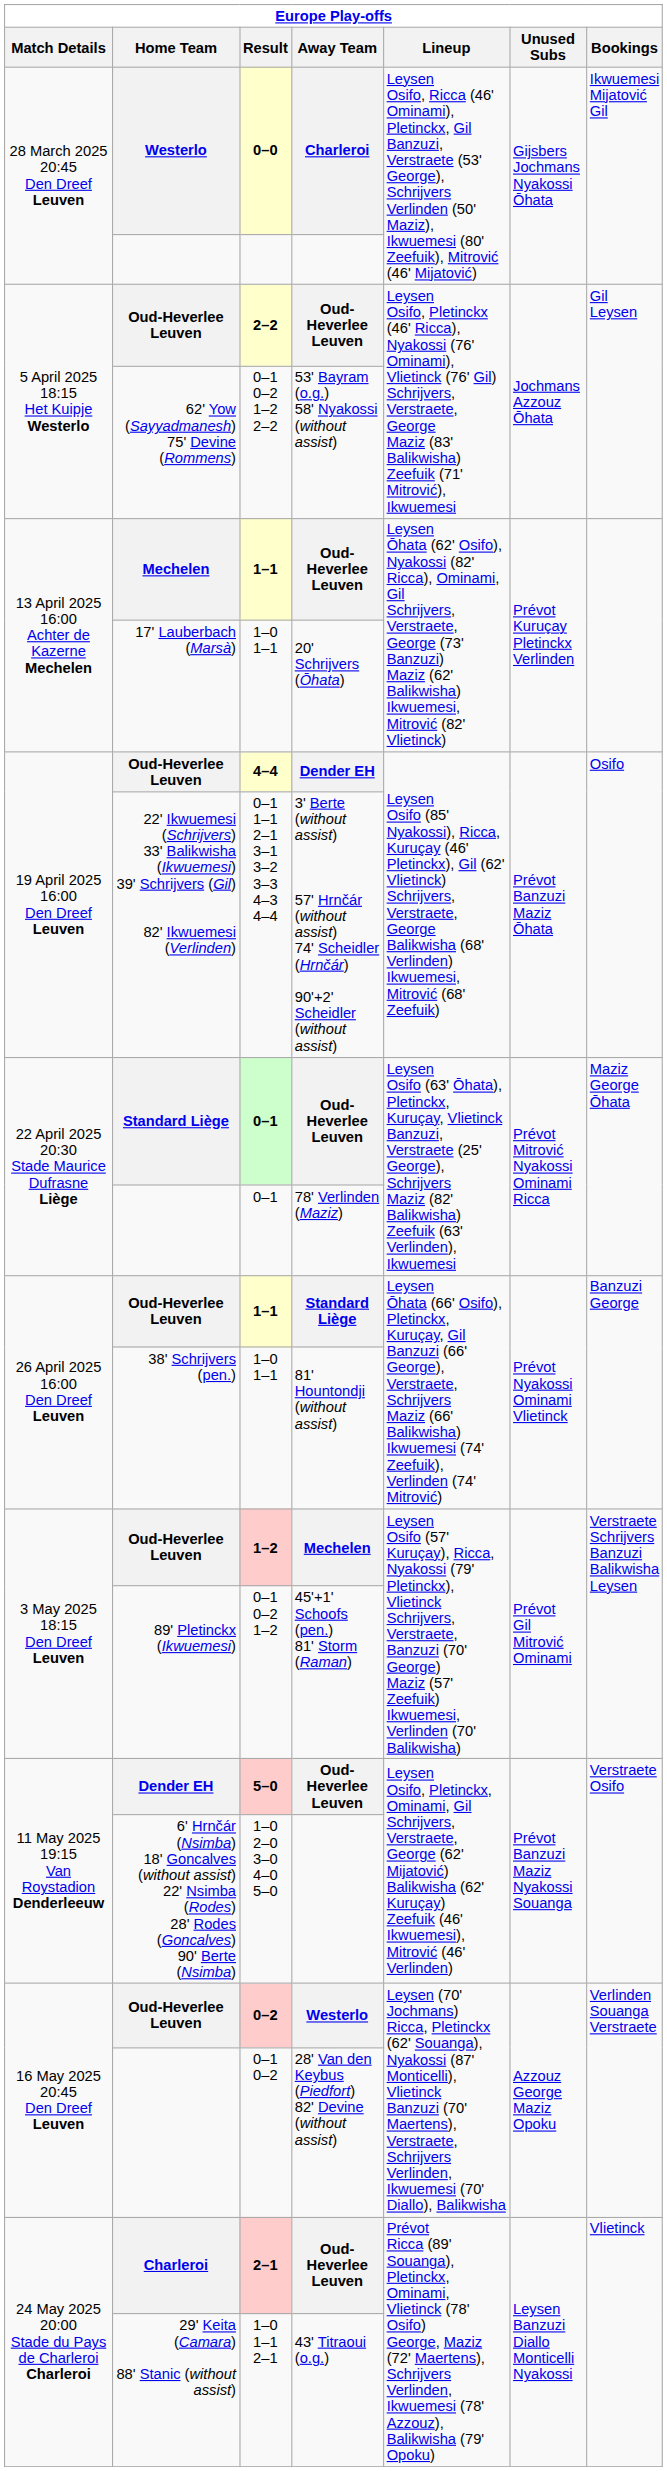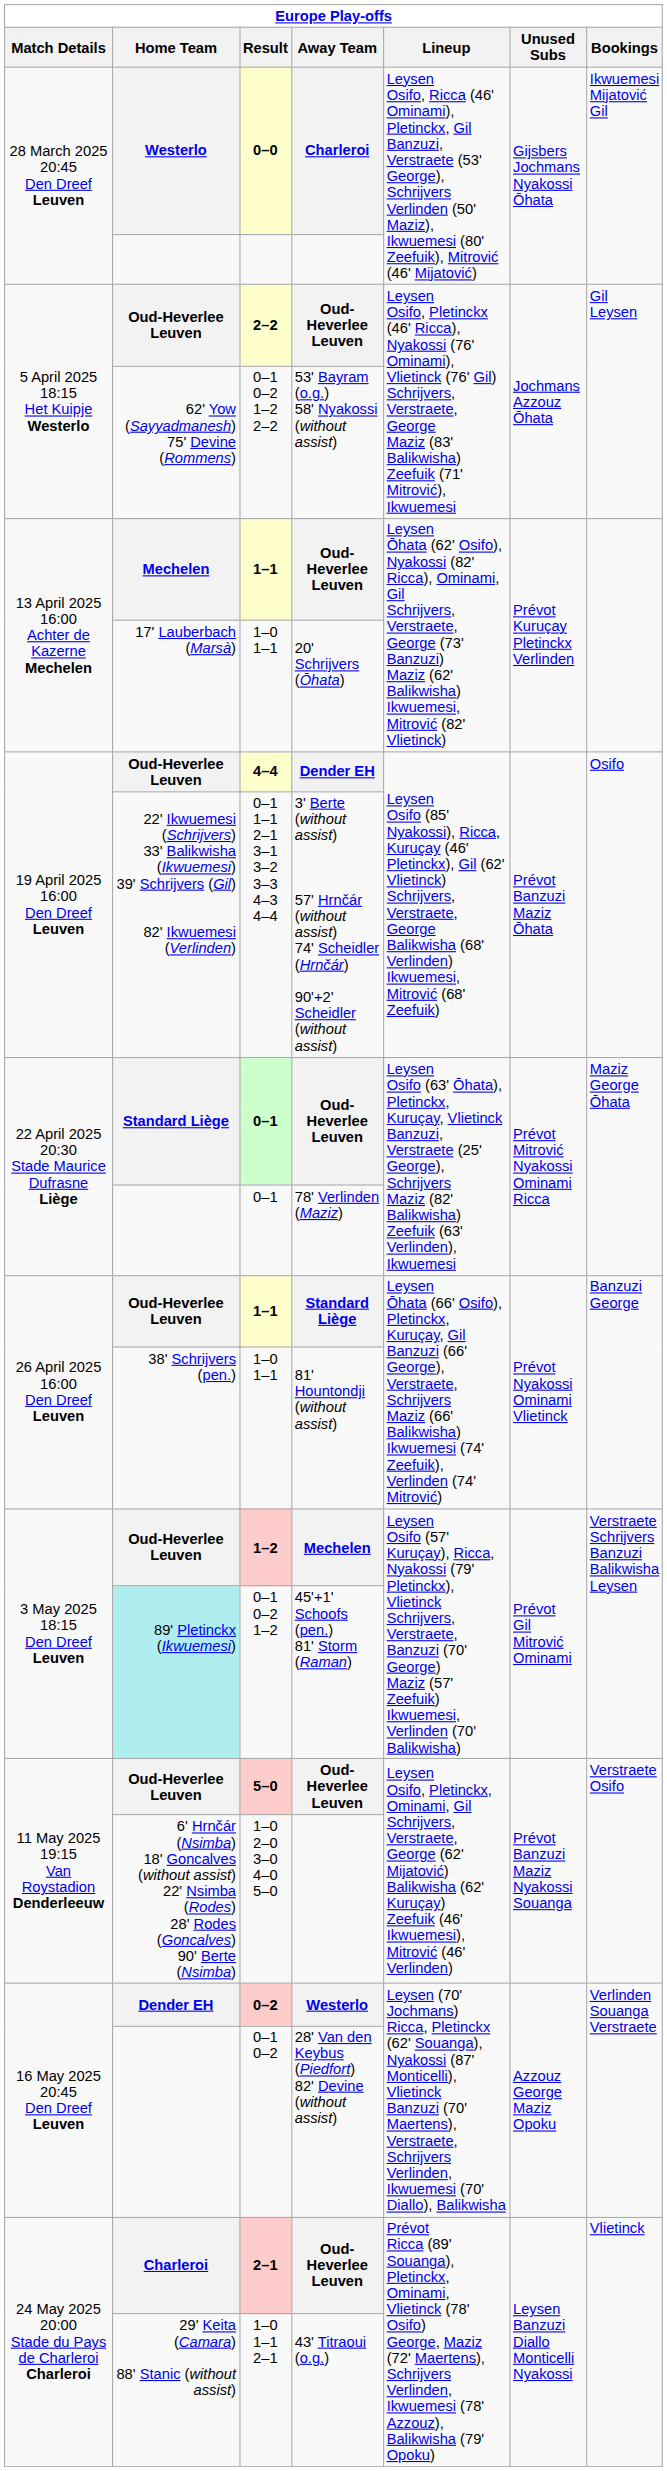 <table class="wikitable" style="font-size:85%">
 <tr>
 <td colspan="7" align="center" style="background:white;"><strong><a href='#'>Europe Play-offs</a></strong></td>
 </tr>
 <tr>
 <th>Match Details</th>
 <th>Home Team</th>
 <th>Result</th>
 <th>Away Team</th>
 <th>Lineup</th>
 <th>Unused Subs</th>
 <th>Bookings</th>
 </tr>
 <tr>
 <td rowspan="2" align="center">28 March 2025<br>20:45<br><a href='#'>Den Dreef</a><br><strong>Leuven</strong><br></td>
 <th><strong><a href='#'>Westerlo</a></strong></th>
 <th style="background: #FFFFCC;">0–0</th>
 <th><strong><a href='#'>Charleroi</a></strong></th>
 <td rowspan="2"><a href='#'>Leysen</a><br><a href='#'>Osifo</a>, <a href='#'>Ricca</a> (46' <a href='#'>Ominami</a>), <a href='#'>Pletinckx</a>, <a href='#'>Gil</a><br><a href='#'>Banzuzi</a>, <a href='#'>Verstraete</a> (53' <a href='#'>George</a>), <a href='#'>Schrijvers</a><br><a href='#'>Verlinden</a> (50' <a href='#'>Maziz</a>), <a href='#'>Ikwuemesi</a> (80' <a href='#'>Zeefuik</a>), <a href='#'>Mitrović</a> (46' <a href='#'>Mijatović</a>)</td>
 <td rowspan="2"><a href='#'>Gijsbers</a><br><a href='#'>Jochmans</a><br><a href='#'>Nyakossi</a><br><a href='#'>Ōhata</a></td>
 <td rowspan="2" valign="top"> <a href='#'>Ikwuemesi</a><br> <a href='#'>Mijatović</a><br> <a href='#'>Gil</a></td>
 </tr>
 <tr valign="top">
 <td align="right"></td>
 <td align="center"></td>
 <td></td>
 </tr>
 <tr>
 <td rowspan="2" align="center">5 April 2025<br>18:15<br><a href='#'>Het Kuipje</a><br><strong>Westerlo</strong><br></td>
 <th><strong>Oud-Heverlee Leuven</strong></th>
 <th style="background: #FFFFCC;">2–2</th>
 <th><strong>Oud-Heverlee Leuven</strong></th>
 <td rowspan="2"><a href='#'>Leysen</a><br><a href='#'>Osifo</a>, <a href='#'>Pletinckx</a> (46' <a href='#'>Ricca</a>), <a href='#'>Nyakossi</a> (76' <a href='#'>Ominami</a>), <a href='#'>Vlietinck</a> (76' <a href='#'>Gil</a>)<br><a href='#'>Schrijvers</a>, <a href='#'>Verstraete</a>, <a href='#'>George</a><br><a href='#'>Maziz</a> (83' <a href='#'>Balikwisha</a>)<br><a href='#'>Zeefuik</a> (71' <a href='#'>Mitrović</a>), <a href='#'>Ikwuemesi</a></td>
 <td rowspan="2"><a href='#'>Jochmans</a><br><a href='#'>Azzouz</a><br><a href='#'>Ōhata</a></td>
 <td rowspan="2" valign="top"> <a href='#'>Gil</a><br> <a href='#'>Leysen</a></td>
 </tr>
 <tr valign="top">
 <td align="right"><br><br>62' <a href='#'>Yow</a> (<em><a href='#'>Sayyadmanesh</a></em>)<br>75' <a href='#'>Devine</a> (<em><a href='#'>Rommens</a></em>)</td>
 <td align="center">0–1<br>0–2<br>1–2<br>2–2</td>
 <td>53' <a href='#'>Bayram</a> (<a href='#'>o.g.</a>)<br>58' <a href='#'>Nyakossi</a> (<em>without assist</em>)</td>
 </tr>
 <tr>
 <td rowspan="2" align="center">13 April 2025<br>16:00<br><a href='#'>Achter de Kazerne</a><br><strong>Mechelen</strong><br></td>
 <th><strong><a href='#'>Mechelen</a></strong></th>
 <th style="background: #FFFFCC;">1–1</th>
 <th><strong>Oud-Heverlee Leuven</strong></th>
 <td rowspan="2"><a href='#'>Leysen</a><br><a href='#'>Ōhata</a> (62' <a href='#'>Osifo</a>), <a href='#'>Nyakossi</a> (82' <a href='#'>Ricca</a>), <a href='#'>Ominami</a>, <a href='#'>Gil</a><br><a href='#'>Schrijvers</a>, <a href='#'>Verstraete</a>, <a href='#'>George</a> (73' <a href='#'>Banzuzi</a>)<br><a href='#'>Maziz</a> (62' <a href='#'>Balikwisha</a>)<br><a href='#'>Ikwuemesi</a>, <a href='#'>Mitrović</a> (82' <a href='#'>Vlietinck</a>)</td>
 <td rowspan="2"><a href='#'>Prévot</a><br><a href='#'>Kuruçay</a><br><a href='#'>Pletinckx</a><br><a href='#'>Verlinden</a></td>
 <td rowspan="2" valign="top"></td>
 </tr>
 <tr valign="top">
 <td align="right">17' <a href='#'>Lauberbach</a> (<em><a href='#'>Marsà</a></em>)</td>
 <td align="center">1–0<br>1–1</td>
 <td><br>20' <a href='#'>Schrijvers</a> (<em><a href='#'>Ōhata</a></em>)</td>
 </tr>
 <tr>
 <td rowspan="2" align="center">19 April 2025<br>16:00<br><a href='#'>Den Dreef</a><br><strong>Leuven</strong><br></td>
 <th><strong>Oud-Heverlee Leuven</strong></th>
 <th style="background: #FFFFCC;">4–4</th>
 <th><strong><a href='#'>Dender EH</a></strong></th>
 <td rowspan="2"><a href='#'>Leysen</a><br><a href='#'>Osifo</a> (85' <a href='#'>Nyakossi</a>), <a href='#'>Ricca</a>, <a href='#'>Kuruçay</a> (46' <a href='#'>Pletinckx</a>), <a href='#'>Gil</a> (62' <a href='#'>Vlietinck</a>)<br><a href='#'>Schrijvers</a>, <a href='#'>Verstraete</a>, <a href='#'>George</a><br><a href='#'>Balikwisha</a> (68' <a href='#'>Verlinden</a>)<br><a href='#'>Ikwuemesi</a>, <a href='#'>Mitrović</a> (68' <a href='#'>Zeefuik</a>)</td>
 <td rowspan="2"><a href='#'>Prévot</a><br><a href='#'>Banzuzi</a><br><a href='#'>Maziz</a><br><a href='#'>Ōhata</a></td>
 <td rowspan="2" valign="top"> <a href='#'>Osifo</a></td>
 </tr>
 <tr valign="top">
 <td align="right"><br>22' <a href='#'>Ikwuemesi</a> (<em><a href='#'>Schrijvers</a></em>)<br>33' <a href='#'>Balikwisha</a> (<em><a href='#'>Ikwuemesi</a></em>)<br>39' <a href='#'>Schrijvers</a> (<em><a href='#'>Gil</a></em>)<br><br><br>82' <a href='#'>Ikwuemesi</a> (<em><a href='#'>Verlinden</a></em>)</td>
 <td align="center">0–1<br>1–1<br>2–1<br>3–1<br>3–2<br>3–3<br>4–3<br>4–4</td>
 <td>3' <a href='#'>Berte</a> (<em>without assist</em>)<br><br><br><br>57' <a href='#'>Hrnčár</a> (<em>without assist</em>)<br>74' <a href='#'>Scheidler</a> (<em><a href='#'>Hrnčár</a></em>)<br><br>90'+2' <a href='#'>Scheidler</a> (<em>without assist</em>)</td>
 </tr>
 <tr>
 <td rowspan="2" align="center">22 April 2025<br>20:30<br><a href='#'>Stade Maurice Dufrasne</a><br><strong>Liège</strong><br></td>
 <th><strong><a href='#'>Standard Liège</a></strong></th>
 <th style="background: #CCFFCC;">0–1</th>
 <th><strong>Oud-Heverlee Leuven</strong></th>
 <td rowspan="2"><a href='#'>Leysen</a><br><a href='#'>Osifo</a> (63' <a href='#'>Ōhata</a>), <a href='#'>Pletinckx</a>, <a href='#'>Kuruçay</a>, <a href='#'>Vlietinck</a><br><a href='#'>Banzuzi</a>, <a href='#'>Verstraete</a> (25' <a href='#'>George</a>), <a href='#'>Schrijvers</a><br><a href='#'>Maziz</a> (82' <a href='#'>Balikwisha</a>)<br><a href='#'>Zeefuik</a> (63' <a href='#'>Verlinden</a>), <a href='#'>Ikwuemesi</a></td>
 <td rowspan="2"><a href='#'>Prévot</a><br><a href='#'>Mitrović</a><br><a href='#'>Nyakossi</a><br><a href='#'>Ominami</a><br><a href='#'>Ricca</a></td>
 <td rowspan="2" valign="top"> <a href='#'>Maziz</a><br> <a href='#'>George</a><br> <a href='#'>Ōhata</a></td>
 </tr>
 <tr valign="top">
 <td align="right"></td>
 <td align="center">0–1</td>
 <td>78' <a href='#'>Verlinden</a> (<em><a href='#'>Maziz</a></em>)</td>
 </tr>
 <tr>
 <td rowspan="2" align="center">26 April 2025<br>16:00<br><a href='#'>Den Dreef</a><br><strong>Leuven</strong><br></td>
 <th><strong>Oud-Heverlee Leuven</strong></th>
 <th style="background: #FFFFCC;">1–1</th>
 <th><strong><a href='#'>Standard Liège</a></strong></th>
 <td rowspan="2"><a href='#'>Leysen</a><br><a href='#'>Ōhata</a> (66' <a href='#'>Osifo</a>), <a href='#'>Pletinckx</a>, <a href='#'>Kuruçay</a>, <a href='#'>Gil</a><br><a href='#'>Banzuzi</a> (66' <a href='#'>George</a>), <a href='#'>Verstraete</a>, <a href='#'>Schrijvers</a><br><a href='#'>Maziz</a> (66' <a href='#'>Balikwisha</a>)<br><a href='#'>Ikwuemesi</a> (74' <a href='#'>Zeefuik</a>), <a href='#'>Verlinden</a> (74' <a href='#'>Mitrović</a>)</td>
 <td rowspan="2"><a href='#'>Prévot</a><br><a href='#'>Nyakossi</a><br><a href='#'>Ominami</a><br><a href='#'>Vlietinck</a></td>
 <td rowspan="2" valign="top"> <a href='#'>Banzuzi</a><br> <a href='#'>George</a></td>
 </tr>
 <tr valign="top">
 <td align="right">38' <a href='#'>Schrijvers</a> (<a href='#'>pen.</a>)</td>
 <td align="center">1–0<br>1–1</td>
 <td><br>81' <a href='#'>Hountondji</a> (<em>without assist</em>)</td>
 </tr>
 <tr>
 <td rowspan="2" align="center">3 May 2025<br>18:15<br><a href='#'>Den Dreef</a><br><strong>Leuven</strong><br></td>
 <th><strong>Oud-Heverlee Leuven</strong></th>
 <th style="background: #FFCCCC;">1–2</th>
 <th><strong><a href='#'>Mechelen</a></strong></th>
 <td rowspan="2"><a href='#'>Leysen</a><br><a href='#'>Osifo</a> (57' <a href='#'>Kuruçay</a>), <a href='#'>Ricca</a>, <a href='#'>Nyakossi</a> (79' <a href='#'>Pletinckx</a>), <a href='#'>Vlietinck</a><br><a href='#'>Schrijvers</a>, <a href='#'>Verstraete</a>, <a href='#'>Banzuzi</a> (70' <a href='#'>George</a>)<br><a href='#'>Maziz</a> (57' <a href='#'>Zeefuik</a>)<br><a href='#'>Ikwuemesi</a>, <a href='#'>Verlinden</a> (70' <a href='#'>Balikwisha</a>)</td>
 <td rowspan="2"><a href='#'>Prévot</a><br><a href='#'>Gil</a><br><a href='#'>Mitrović</a><br><a href='#'>Ominami</a></td>
 <td rowspan="2" valign="top"> <a href='#'>Verstraete</a><br> <a href='#'>Schrijvers</a><br> <a href='#'>Banzuzi</a><br> <a href='#'>Balikwisha</a><br> <a href='#'>Leysen</a></td>
 </tr>
 <tr valign="top">
-<td align="right"><br><br>89' <a href='#'>Pletinckx</a> (<em><a href='#'>Ikwuemesi</a></em>)</td>
+<td align="right" style="background: paleturquoise;"><br><br>89' <a href='#'>Pletinckx</a> (<em><a href='#'>Ikwuemesi</a></em>)</td>
 <td align="center">0–1<br>0–2<br>1–2</td>
 <td>45'+1' <a href='#'>Schoofs</a> (<a href='#'>pen.</a>)<br>81' <a href='#'>Storm</a> (<em><a href='#'>Raman</a></em>)</td>
 </tr>
 <tr>
 <td rowspan="2" align="center">11 May 2025<br>19:15<br><a href='#'>Van Roystadion</a><br><strong>Denderleeuw</strong><br></td>
-<th><strong><a href='#'>Dender EH</a></strong></th>
+<th><strong>Oud-Heverlee Leuven</strong></th>
 <th style="background: #FFCCCC;">5–0</th>
 <th><strong>Oud-Heverlee Leuven</strong></th>
 <td rowspan="2"><a href='#'>Leysen</a><br><a href='#'>Osifo</a>, <a href='#'>Pletinckx</a>, <a href='#'>Ominami</a>, <a href='#'>Gil</a><br><a href='#'>Schrijvers</a>, <a href='#'>Verstraete</a>, <a href='#'>George</a> (62' <a href='#'>Mijatović</a>)<br><a href='#'>Balikwisha</a> (62' <a href='#'>Kuruçay</a>)<br><a href='#'>Zeefuik</a> (46' <a href='#'>Ikwuemesi</a>), <a href='#'>Mitrović</a> (46' <a href='#'>Verlinden</a>)</td>
 <td rowspan="2"><a href='#'>Prévot</a><br><a href='#'>Banzuzi</a><br><a href='#'>Maziz</a><br><a href='#'>Nyakossi</a><br><a href='#'>Souanga</a></td>
 <td rowspan="2" valign="top"> <a href='#'>Verstraete</a><br> <a href='#'>Osifo</a></td>
 </tr>
 <tr valign="top">
 <td align="right">6' <a href='#'>Hrnčár</a> (<em><a href='#'>Nsimba</a></em>)<br>18' <a href='#'>Goncalves</a> (<em>without assist</em>)<br>22' <a href='#'>Nsimba</a> (<em><a href='#'>Rodes</a></em>)<br>28' <a href='#'>Rodes</a> (<em><a href='#'>Goncalves</a></em>)<br>90' <a href='#'>Berte</a> (<em><a href='#'>Nsimba</a></em>)</td>
 <td align="center">1–0<br>2–0<br>3–0<br>4–0<br>5–0</td>
 <td></td>
 </tr>
 <tr>
 <td rowspan="2" align="center">16 May 2025<br>20:45<br><a href='#'>Den Dreef</a><br><strong>Leuven</strong><br></td>
-<th><strong>Oud-Heverlee Leuven</strong></th>
+<th><strong><a href='#'>Dender EH</a></strong></th>
 <th style="background: #FFCCCC;">0–2</th>
 <th><strong><a href='#'>Westerlo</a></strong></th>
 <td rowspan="2"><a href='#'>Leysen</a> (70' <a href='#'>Jochmans</a>)<br><a href='#'>Ricca</a>, <a href='#'>Pletinckx</a> (62' <a href='#'>Souanga</a>), <a href='#'>Nyakossi</a> (87' <a href='#'>Monticelli</a>), <a href='#'>Vlietinck</a><br><a href='#'>Banzuzi</a> (70' <a href='#'>Maertens</a>), <a href='#'>Verstraete</a>, <a href='#'>Schrijvers</a><br><a href='#'>Verlinden</a>, <a href='#'>Ikwuemesi</a> (70' <a href='#'>Diallo</a>), <a href='#'>Balikwisha</a></td>
 <td rowspan="2"><a href='#'>Azzouz</a><br><a href='#'>George</a><br><a href='#'>Maziz</a><br><a href='#'>Opoku</a></td>
 <td rowspan="2" valign="top"> <a href='#'>Verlinden</a><br> <a href='#'>Souanga</a><br> <a href='#'>Verstraete</a></td>
 </tr>
 <tr valign="top">
 <td align="right"></td>
 <td align="center">0–1<br>0–2</td>
 <td>28' <a href='#'>Van den Keybus</a> (<em><a href='#'>Piedfort</a></em>)<br>82' <a href='#'>Devine</a> (<em>without assist</em>)</td>
 </tr>
 <tr>
 <td rowspan="2" align="center">24 May 2025<br>20:00<br><a href='#'>Stade du Pays de Charleroi</a><br><strong>Charleroi</strong><br></td>
 <th><strong><a href='#'>Charleroi</a></strong></th>
 <th style="background: #FFCCCC;">2–1</th>
 <th><strong>Oud-Heverlee Leuven</strong></th>
 <td rowspan="2"><a href='#'>Prévot</a><br><a href='#'>Ricca</a> (89' <a href='#'>Souanga</a>), <a href='#'>Pletinckx</a>, <a href='#'>Ominami</a>, <a href='#'>Vlietinck</a> (78' <a href='#'>Osifo</a>)<br><a href='#'>George</a>, <a href='#'>Maziz</a> (72' <a href='#'>Maertens</a>), <a href='#'>Schrijvers</a><br><a href='#'>Verlinden</a>, <a href='#'>Ikwuemesi</a> (78' <a href='#'>Azzouz</a>), <a href='#'>Balikwisha</a> (79' <a href='#'>Opoku</a>)</td>
 <td rowspan="2"><a href='#'>Leysen</a><br><a href='#'>Banzuzi</a><br><a href='#'>Diallo</a><br><a href='#'>Monticelli</a><br><a href='#'>Nyakossi</a></td>
 <td rowspan="2" valign="top"> <a href='#'>Vlietinck</a></td>
 </tr>
 <tr valign="top">
 <td align="right">29' <a href='#'>Keita</a> (<em><a href='#'>Camara</a></em>)<br><br>88' <a href='#'>Stanic</a> (<em>without assist</em>)<br></td>
 <td align="center">1–0<br>1–1<br>2–1</td>
 <td><br>43' <a href='#'>Titraoui</a> (<a href='#'>o.g.</a>)</td>
 </tr>
 <tr>
 </tr>
 </table>
